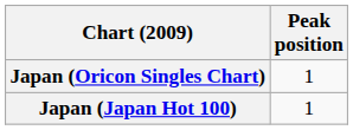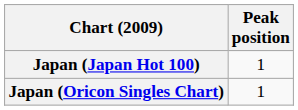 <table class="wikitable sortable plainrowheaders" style="text-align:center">
 <tr>
 <th scope="col">Chart (2009)</th>
 <th scope="col">Peak<br> position</th>
 </tr>
 <tr>
+<th scope="row">Japan (<a href='#'>Japan Hot 100</a>)</th>
+<td>1</td>
+</tr>
+<tr>
 <th scope="row">Japan (<a href='#'>Oricon Singles Chart</a>)</th>
 <td>1</td>
 </tr>
-<tr>
-<th scope="row">Japan (<a href='#'>Japan Hot 100</a>)</th>
-<td>1</td>
-</tr>
 </table>
